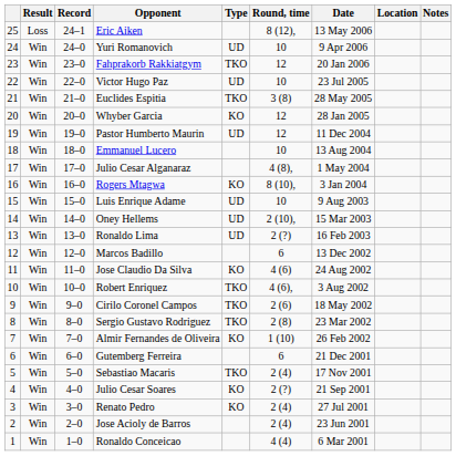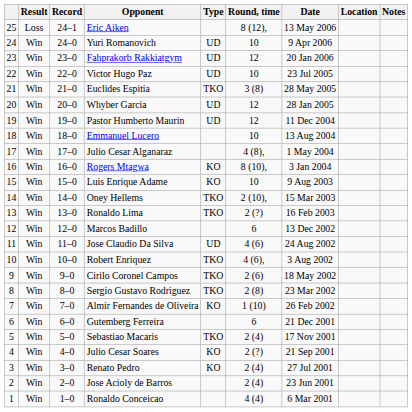 <table class=wikitable style=text-align:center>
 <tr>
 <th></th>
 <th>Result</th>
 <th>Record</th>
 <th>Opponent</th>
 <th>Type</th>
 <th>Round, time</th>
 <th>Date</th>
 <th>Location</th>
 <th>Notes</th>
 </tr>
 <tr>
 <td>25</td>
 <td>Loss</td>
 <td>24–1</td>
 <td align=left><a href='#'>Eric Aiken</a></td>
 <td></td>
 <td>8 (12), </td>
 <td>13 May 2006</td>
 <td align=left></td>
 <td align=left></td>
 </tr>
 <tr>
 <td>24</td>
 <td>Win</td>
 <td>24–0</td>
 <td align=left>Yuri Romanovich</td>
 <td>UD</td>
 <td>10</td>
 <td>9 Apr 2006</td>
 <td align=left></td>
 <td align=left></td>
 </tr>
 <tr>
 <td>23</td>
 <td>Win</td>
 <td>23–0</td>
 <td align=left><a href='#'>Fahprakorb Rakkiatgym</a></td>
-<td>TKO</td>
+<td>UD</td>
 <td>12</td>
 <td>20 Jan 2006</td>
 <td align=left></td>
 <td align=left></td>
 </tr>
 <tr>
 <td>22</td>
 <td>Win</td>
 <td>22–0</td>
 <td align=left>Victor Hugo Paz</td>
 <td>UD</td>
 <td>10</td>
 <td>23 Jul 2005</td>
 <td align=left></td>
 <td align=left></td>
 </tr>
 <tr>
 <td>21</td>
 <td>Win</td>
 <td>21–0</td>
 <td align=left>Euclides Espitia</td>
 <td>TKO</td>
 <td>3 (8)</td>
 <td>28 May 2005</td>
 <td align=left></td>
 <td align=left></td>
 </tr>
 <tr>
 <td>20</td>
 <td>Win</td>
 <td>20–0</td>
 <td align=left>Whyber Garcia</td>
-<td>KO</td>
+<td>UD</td>
 <td>12</td>
 <td>28 Jan 2005</td>
 <td align=left></td>
 <td align=left></td>
 </tr>
 <tr>
 <td>19</td>
 <td>Win</td>
 <td>19–0</td>
 <td align=left>Pastor Humberto Maurin</td>
 <td>UD</td>
 <td>12</td>
 <td>11 Dec 2004</td>
 <td align=left></td>
 <td align=left></td>
 </tr>
 <tr>
 <td>18</td>
 <td>Win</td>
 <td>18–0</td>
 <td align=left><a href='#'>Emmanuel Lucero</a></td>
 <td></td>
 <td>10</td>
 <td>13 Aug 2004</td>
 <td align=left></td>
 <td align=left></td>
 </tr>
 <tr>
 <td>17</td>
 <td>Win</td>
 <td>17–0</td>
 <td align=left>Julio Cesar Alganaraz</td>
 <td></td>
 <td>4 (8), </td>
 <td>1 May 2004</td>
 <td align=left></td>
 <td align=left></td>
 </tr>
 <tr>
 <td>16</td>
 <td>Win</td>
 <td>16–0</td>
 <td align=left><a href='#'>Rogers Mtagwa</a></td>
 <td>KO</td>
 <td>8 (10), </td>
 <td>3 Jan 2004</td>
 <td align=left></td>
 <td align=left></td>
 </tr>
 <tr>
 <td>15</td>
 <td>Win</td>
 <td>15–0</td>
 <td align=left>Luis Enrique Adame</td>
-<td>UD</td>
+<td>KO</td>
 <td>10</td>
 <td>9 Aug 2003</td>
 <td align=left></td>
 <td align=left></td>
 </tr>
 <tr>
 <td>14</td>
 <td>Win</td>
 <td>14–0</td>
 <td align=left>Oney Hellems</td>
-<td>UD</td>
+<td>TKO</td>
 <td>2 (10), </td>
 <td>15 Mar 2003</td>
 <td align=left></td>
 <td align=left></td>
 </tr>
 <tr>
 <td>13</td>
 <td>Win</td>
 <td>13–0</td>
 <td align=left>Ronaldo Lima</td>
-<td>UD</td>
+<td>TKO</td>
 <td>2 (?)</td>
 <td>16 Feb 2003</td>
 <td align=left></td>
 <td align=left></td>
 </tr>
 <tr>
 <td>12</td>
 <td>Win</td>
 <td>12–0</td>
 <td align=left>Marcos Badillo</td>
 <td></td>
 <td>6</td>
 <td>13 Dec 2002</td>
 <td align=left></td>
 <td align=left></td>
 </tr>
 <tr>
 <td>11</td>
 <td>Win</td>
 <td>11–0</td>
 <td align=left>Jose Claudio Da Silva</td>
-<td>KO</td>
+<td>UD</td>
 <td>4 (6)</td>
 <td>24 Aug 2002</td>
 <td align=left></td>
 <td align=left></td>
 </tr>
 <tr>
 <td>10</td>
 <td>Win</td>
 <td>10–0</td>
 <td align=left>Robert Enriquez</td>
 <td>TKO</td>
 <td>4 (6), </td>
 <td>3 Aug 2002</td>
 <td align=left></td>
 <td align=left></td>
 </tr>
 <tr>
 <td>9</td>
 <td>Win</td>
 <td>9–0</td>
 <td align=left>Cirilo Coronel Campos</td>
 <td>TKO</td>
 <td>2 (6)</td>
 <td>18 May 2002</td>
 <td align=left></td>
 <td align=left></td>
 </tr>
 <tr>
 <td>8</td>
 <td>Win</td>
 <td>8–0</td>
 <td align=left>Sergio Gustavo Rodriguez</td>
 <td>TKO</td>
 <td>2 (8)</td>
 <td>23 Mar 2002</td>
 <td align=left></td>
 <td align=left></td>
 </tr>
 <tr>
 <td>7</td>
 <td>Win</td>
 <td>7–0</td>
 <td align=left>Almir Fernandes de Oliveira</td>
 <td>KO</td>
 <td>1 (10)</td>
 <td>26 Feb 2002</td>
 <td align=left></td>
 <td align=left></td>
 </tr>
 <tr>
 <td>6</td>
 <td>Win</td>
 <td>6–0</td>
 <td align=left>Gutemberg Ferreira</td>
 <td></td>
 <td>6</td>
 <td>21 Dec 2001</td>
 <td align=left></td>
 <td align=left></td>
 </tr>
 <tr>
 <td>5</td>
 <td>Win</td>
 <td>5–0</td>
 <td align=left>Sebastiao Macaris</td>
 <td>TKO</td>
 <td>2 (4)</td>
 <td>17 Nov 2001</td>
 <td align=left></td>
 <td align=left></td>
 </tr>
 <tr>
 <td>4</td>
 <td>Win</td>
 <td>4–0</td>
 <td align=left>Julio Cesar Soares</td>
 <td>KO</td>
 <td>2 (?)</td>
 <td>21 Sep 2001</td>
 <td align=left></td>
 <td align=left></td>
 </tr>
 <tr>
 <td>3</td>
 <td>Win</td>
 <td>3–0</td>
 <td align=left>Renato Pedro</td>
 <td>KO</td>
 <td>2 (4)</td>
 <td>27 Jul 2001</td>
 <td align=left></td>
 <td align=left></td>
 </tr>
 <tr>
 <td>2</td>
 <td>Win</td>
 <td>2–0</td>
 <td align=left>Jose Acioly de Barros</td>
 <td></td>
 <td>2 (4)</td>
 <td>23 Jun 2001</td>
 <td align=left></td>
 <td align=left></td>
 </tr>
 <tr>
 <td>1</td>
 <td>Win</td>
 <td>1–0</td>
 <td align=left>Ronaldo Conceicao</td>
 <td></td>
 <td>4 (4)</td>
 <td>6 Mar 2001</td>
 <td align=left></td>
 <td align=left></td>
 </tr>
 </table>
